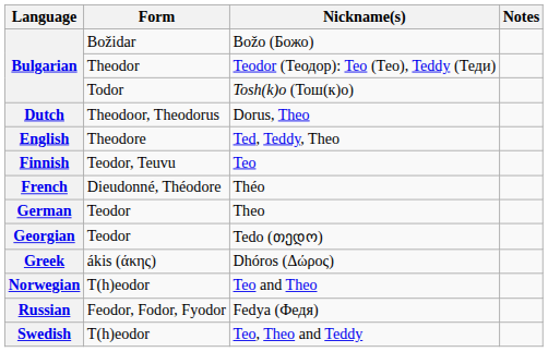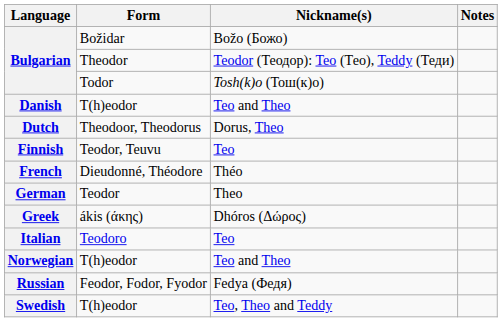 <table class="wikitable">
 <tr>
 <th>Language</th>
 <th>Form</th>
 <th>Nickname(s)</th>
 <th>Notes</th>
 </tr>
 <tr>
 <th rowspan="3"><a href='#'>Bulgarian</a></th>
 <td>Božidar</td>
 <td>Božo (Божо)</td>
 <td></td>
 </tr>
 <tr>
 <td>Theodor</td>
 <td><a href='#'>Teodor</a> (Теодор): <a href='#'>Teo</a> (Тео), <a href='#'>Teddy</a> (Теди)</td>
 <td></td>
 </tr>
 <tr>
 <td>Todor</td>
 <td><em>Tosh(k)o</em> (Тош(к)о)</td>
 <td></td>
 </tr>
 <tr>
+<th><a href='#'>Danish</a></th>
+<td>T(h)eodor</td>
+<td><a href='#'>Teo</a> and <a href='#'>Theo</a></td>
+<td></td>
+</tr>
+<tr>
 <th><a href='#'>Dutch</a></th>
 <td>Theodoor, Theodorus</td>
 <td>Dorus, <a href='#'>Theo</a></td>
-<td></td>
-</tr>
-<tr>
-<th><a href='#'>English</a></th>
-<td>Theodore</td>
-<td><a href='#'>Ted</a>, <a href='#'>Teddy</a>, Theo</td>
 <td></td>
 </tr>
 <tr>
 <th><a href='#'>Finnish</a></th>
 <td>Teodor, Teuvu</td>
 <td><a href='#'>Teo</a></td>
 <td></td>
 </tr>
 <tr>
 <th><a href='#'>French</a></th>
 <td>Dieudonné, Théodore</td>
 <td>Théo</td>
 <td></td>
 </tr>
 <tr>
 <th><a href='#'>German</a></th>
 <td>Teodor</td>
 <td>Theo</td>
 <td></td>
 </tr>
 <tr>
-<th><a href='#'>Georgian</a></th>
-<td>Teodor</td>
-<td>Tedo (თედო)</td>
+<th><a href='#'>Greek</a></th>
+<td>ákis (άκης)</td>
+<td>Dhóros (Δώρος)</td>
 <td></td>
 </tr>
 <tr>
-<th><a href='#'>Greek</a></th>
-<td>ákis (άκης)</td>
-<td>Dhóros (Δώρος)</td>
+<th><a href='#'>Italian</a></th>
+<td><a href='#'>Teodoro</a></td>
+<td><a href='#'>Teo</a></td>
 <td></td>
 </tr>
 <tr>
 <th><a href='#'>Norwegian</a></th>
 <td>T(h)eodor</td>
 <td><a href='#'>Teo</a> and <a href='#'>Theo</a></td>
 <td></td>
 </tr>
 <tr>
 <th><a href='#'>Russian</a></th>
 <td>Feodor, Fodor, Fyodor</td>
 <td>Fedya (Федя)</td>
 <td></td>
 </tr>
 <tr>
 <th><a href='#'>Swedish</a></th>
 <td>T(h)eodor</td>
 <td><a href='#'>Teo</a>, <a href='#'>Theo</a> and <a href='#'>Teddy</a></td>
 <td></td>
 </tr>
 </table>
